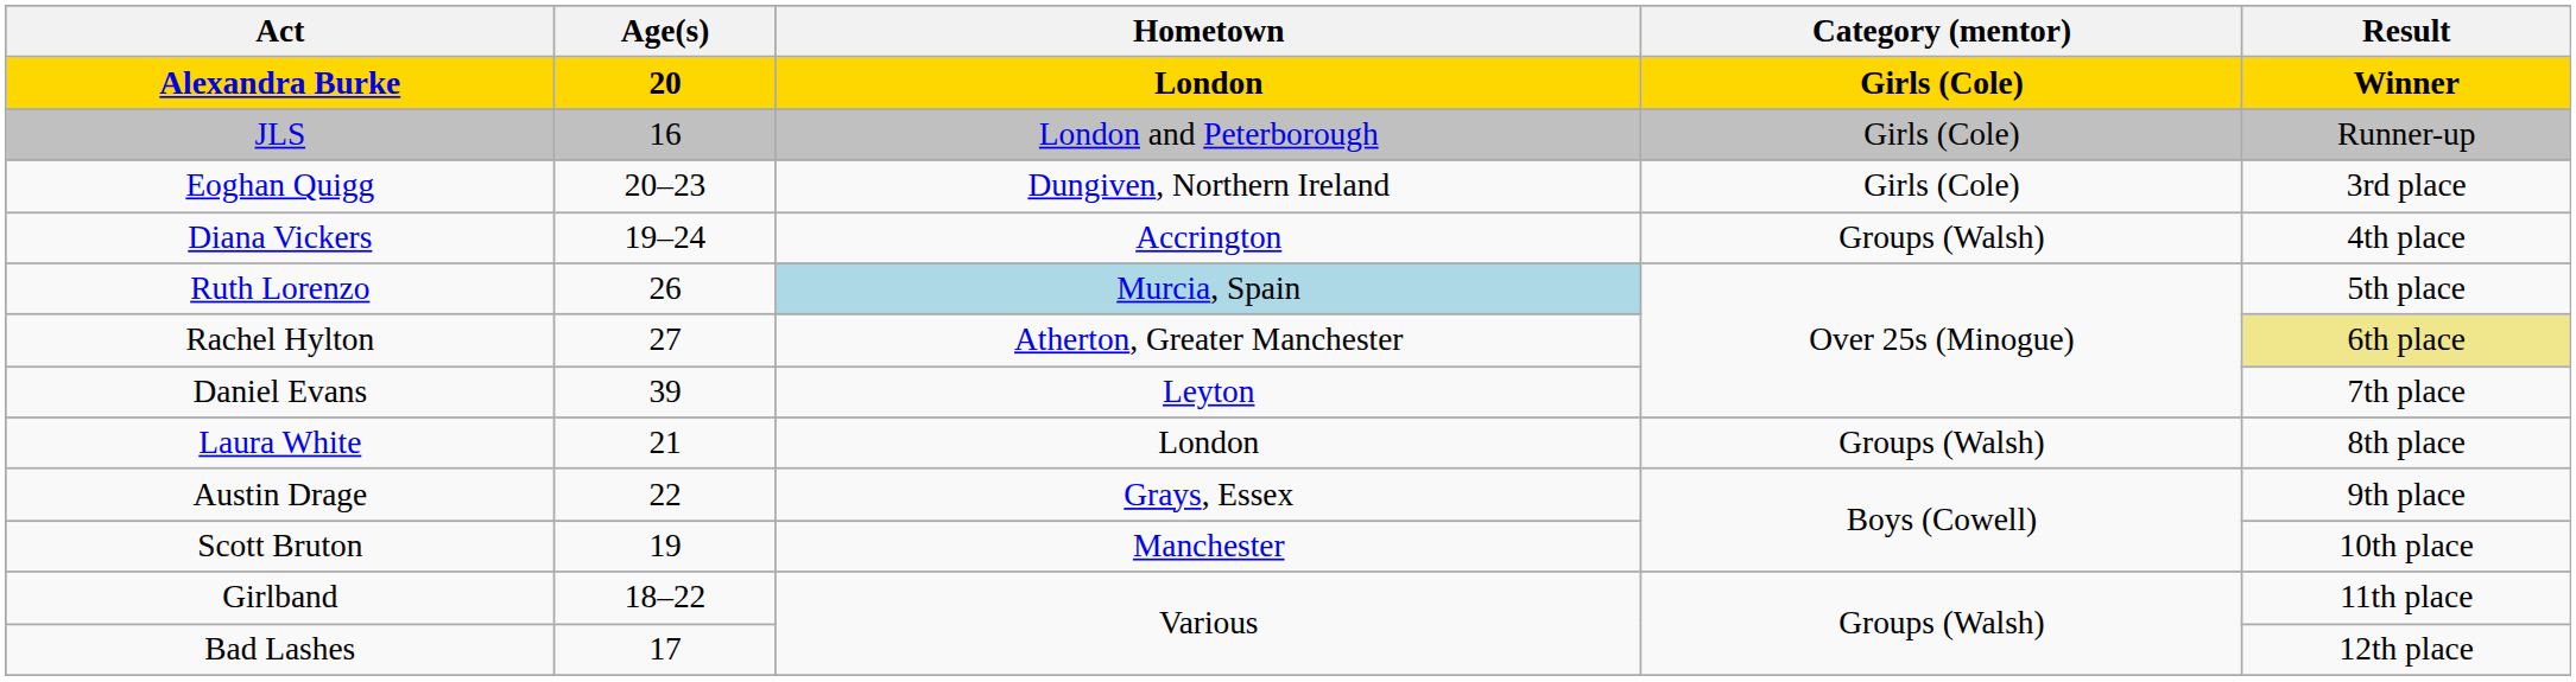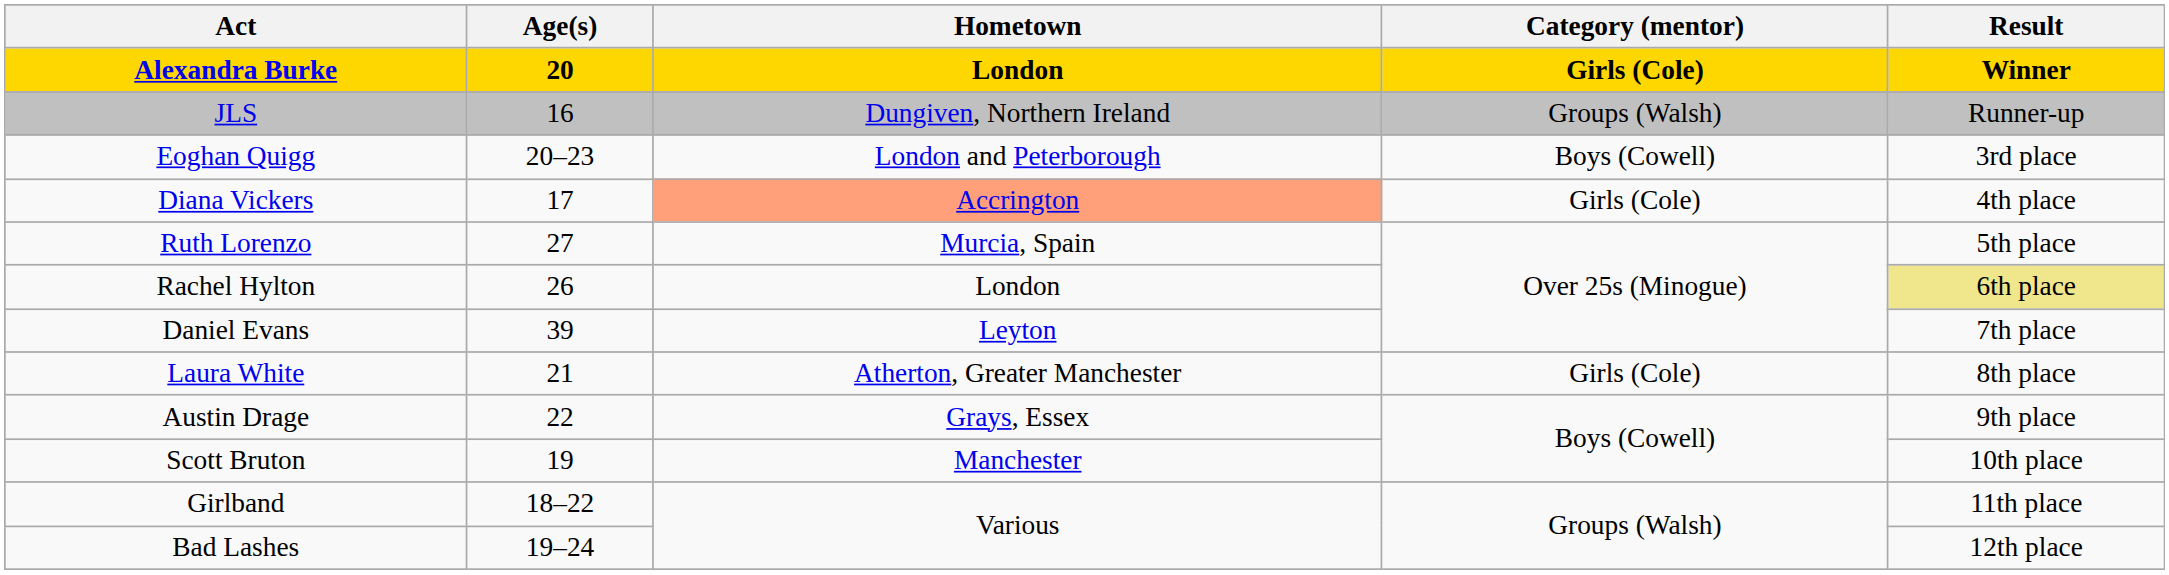 <table class="wikitable sortable" style="width:100%; text-align:center;">
 <tr>
 <th>Act</th>
 <th>Age(s)</th>
 <th>Hometown</th>
 <th>Category (mentor)</th>
 <th>Result</th>
 </tr>
 <tr bgcolor=gold>
 <td><strong><a href='#'>Alexandra Burke</a></strong></td>
 <td><strong>20</strong></td>
 <td><strong>London</strong></td>
 <td><strong>Girls (Cole)</strong></td>
 <td><strong>Winner</strong></td>
 </tr>
 <tr bgcolor=silver>
 <td><a href='#'>JLS</a></td>
 <td>16</td>
-<td><a href='#'>London</a> and <a href='#'>Peterborough</a></td>
-<td>Girls (Cole)</td>
+<td><a href='#'>Dungiven</a>, Northern Ireland</td>
+<td>Groups (Walsh)</td>
 <td>Runner-up</td>
 </tr>
 <tr>
 <td><a href='#'>Eoghan Quigg</a></td>
 <td>20–23</td>
-<td><a href='#'>Dungiven</a>, Northern Ireland</td>
-<td>Girls (Cole)</td>
+<td><a href='#'>London</a> and <a href='#'>Peterborough</a></td>
+<td>Boys (Cowell)</td>
 <td>3rd place</td>
 </tr>
 <tr>
 <td><a href='#'>Diana Vickers</a></td>
-<td>19–24</td>
-<td><a href='#'>Accrington</a></td>
-<td>Groups (Walsh)</td>
+<td>17</td>
+<td style="background: lightsalmon;"><a href='#'>Accrington</a></td>
+<td>Girls (Cole)</td>
 <td>4th place</td>
 </tr>
 <tr>
 <td><a href='#'>Ruth Lorenzo</a></td>
-<td>26</td>
-<td style="background: lightblue;"><a href='#'>Murcia</a>, Spain</td>
+<td>27</td>
+<td><a href='#'>Murcia</a>, Spain</td>
 <td rowspan="3">Over 25s (Minogue)</td>
 <td>5th place</td>
 </tr>
 <tr>
 <td>Rachel Hylton</td>
-<td>27</td>
-<td><a href='#'>Atherton</a>, Greater Manchester</td>
+<td>26</td>
+<td>London</td>
 <td style="background: khaki;">6th place</td>
 </tr>
 <tr>
 <td>Daniel Evans</td>
 <td>39</td>
 <td><a href='#'>Leyton</a></td>
 <td>7th place</td>
 </tr>
 <tr>
 <td><a href='#'>Laura White</a></td>
 <td>21</td>
-<td>London</td>
-<td>Groups (Walsh)</td>
+<td><a href='#'>Atherton</a>, Greater Manchester</td>
+<td>Girls (Cole)</td>
 <td>8th place</td>
 </tr>
 <tr>
 <td>Austin Drage</td>
 <td>22</td>
 <td><a href='#'>Grays</a>, Essex</td>
 <td rowspan="2">Boys (Cowell)</td>
 <td>9th place</td>
 </tr>
 <tr>
 <td>Scott Bruton</td>
 <td>19</td>
 <td><a href='#'>Manchester</a></td>
 <td>10th place</td>
 </tr>
 <tr>
 <td>Girlband</td>
 <td>18–22</td>
 <td rowspan="2">Various</td>
 <td rowspan="2">Groups (Walsh)</td>
 <td>11th place</td>
 </tr>
 <tr>
 <td>Bad Lashes</td>
-<td>17</td>
+<td>19–24</td>
 <td>12th place</td>
 </tr>
 </table>
